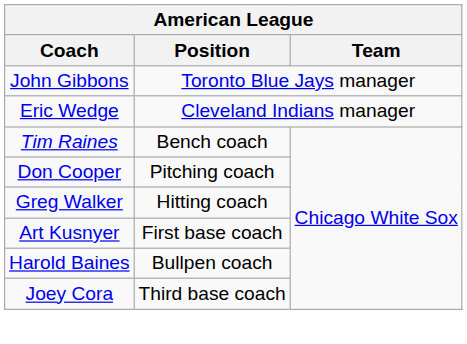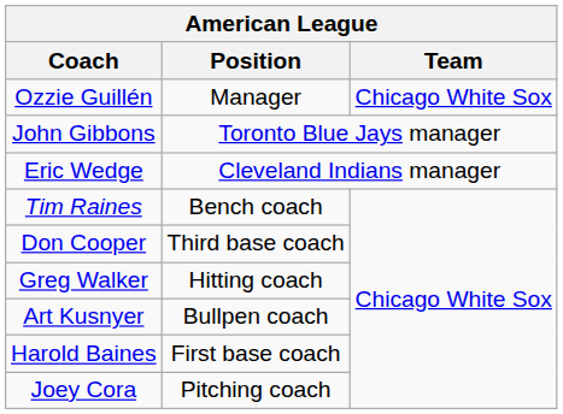 <table class="wikitable" style="font-size: 100%; text-align:center;">
 <tr>
 <th colspan="3">American League</th>
 </tr>
 <tr>
 <th>Coach</th>
 <th>Position</th>
 <th>Team</th>
+</tr>
+<tr>
+<td><a href='#'>Ozzie Guillén</a></td>
+<td>Manager</td>
+<td><a href='#'>Chicago White Sox</a></td>
 </tr>
 <tr>
 <td><a href='#'>John Gibbons</a></td>
 <td colspan="2"><a href='#'>Toronto Blue Jays</a> manager</td>
 </tr>
 <tr>
 <td><a href='#'>Eric Wedge</a></td>
 <td colspan="2"><a href='#'>Cleveland Indians</a> manager</td>
 </tr>
 <tr>
 <td><em><a href='#'>Tim Raines</a></em></td>
 <td>Bench coach</td>
 <td rowspan="6"><a href='#'>Chicago White Sox</a></td>
 </tr>
 <tr>
 <td><a href='#'>Don Cooper</a></td>
-<td>Pitching coach</td>
+<td>Third base coach</td>
 </tr>
 <tr>
 <td><a href='#'>Greg Walker</a></td>
 <td>Hitting coach</td>
 </tr>
 <tr>
 <td><a href='#'>Art Kusnyer</a></td>
+<td>Bullpen coach</td>
+</tr>
+<tr>
+<td><a href='#'>Harold Baines</a></td>
 <td>First base coach</td>
 </tr>
 <tr>
-<td><a href='#'>Harold Baines</a></td>
-<td>Bullpen coach</td>
-</tr>
-<tr>
 <td><a href='#'>Joey Cora</a></td>
-<td>Third base coach</td>
+<td>Pitching coach</td>
 </tr>
 </table>
